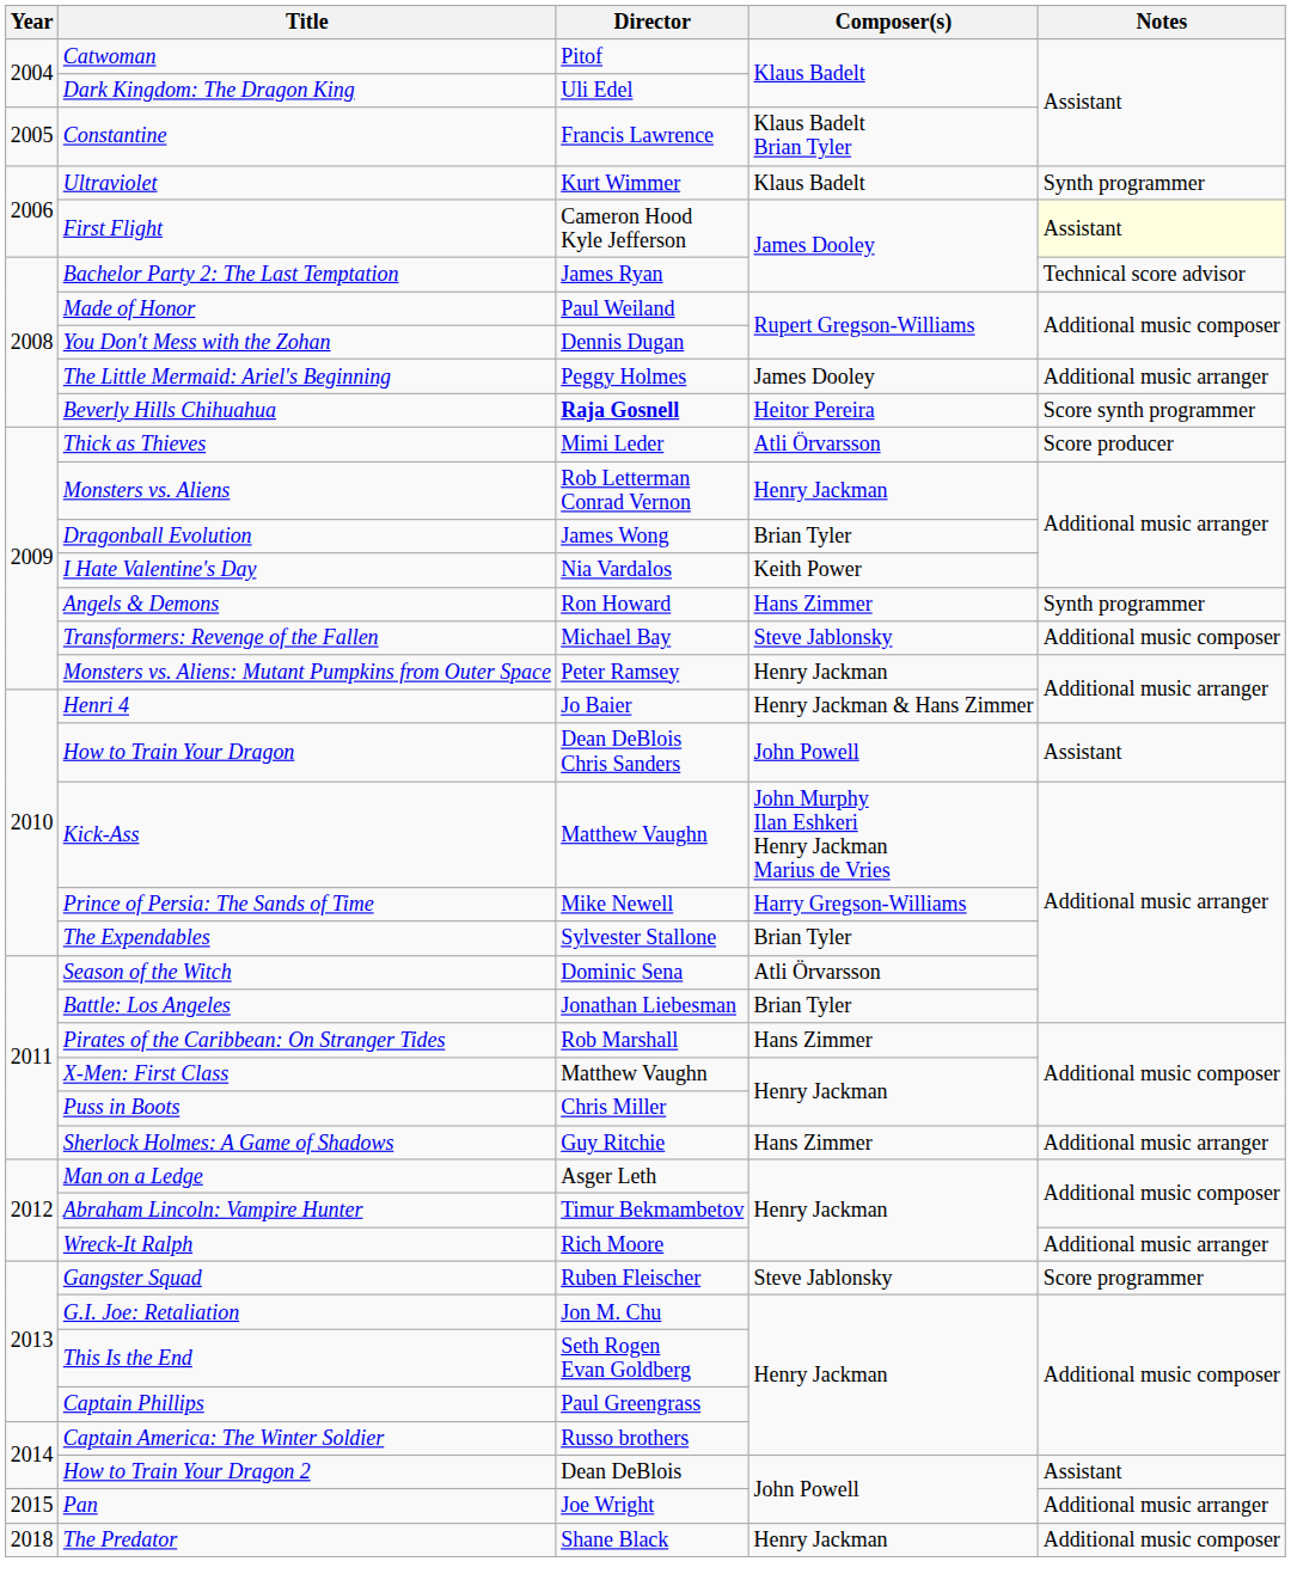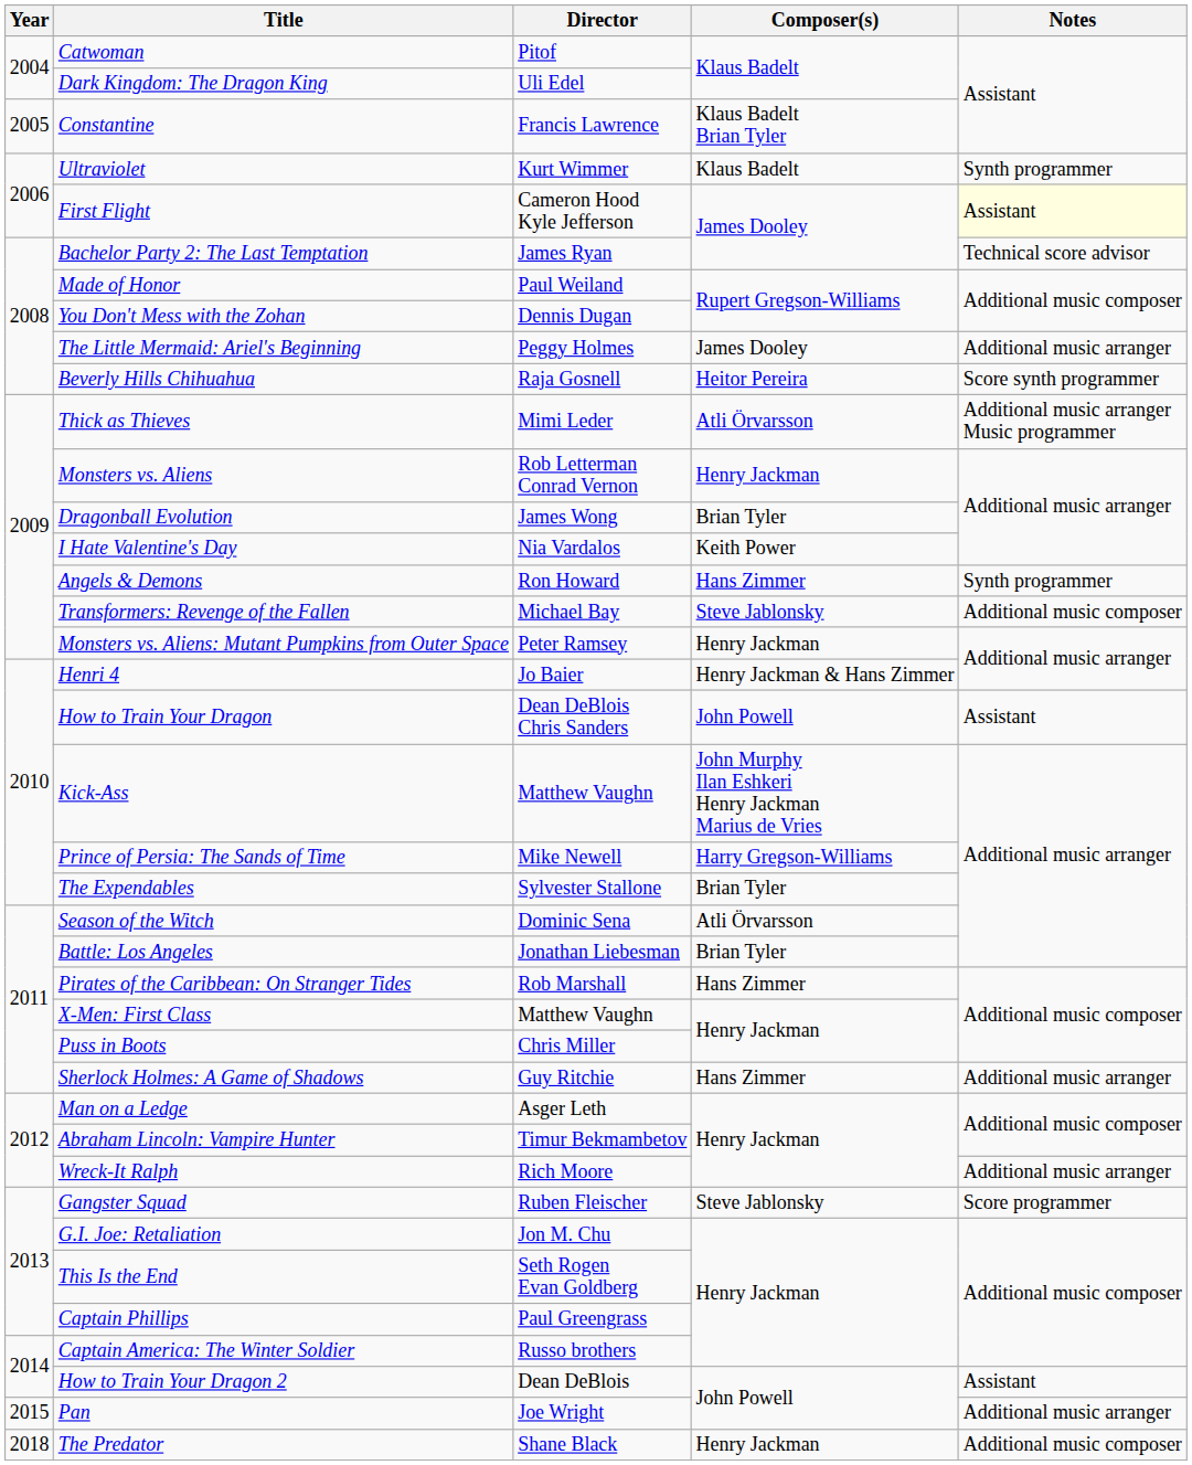 <table class="wikitable sortable">
 <tr>
 <th>Year</th>
 <th>Title</th>
 <th>Director</th>
 <th>Composer(s)</th>
 <th>Notes</th>
 </tr>
 <tr>
 <td rowspan="2">2004</td>
 <td><em><a href='#'>Catwoman</a></em></td>
 <td><a href='#'>Pitof</a></td>
 <td rowspan="2"><a href='#'>Klaus Badelt</a></td>
 <td rowspan="3">Assistant</td>
 </tr>
 <tr>
 <td><em><a href='#'>Dark Kingdom: The Dragon King</a></em></td>
 <td><a href='#'>Uli Edel</a></td>
 </tr>
 <tr>
 <td>2005</td>
 <td><em><a href='#'>Constantine</a></em></td>
 <td><a href='#'>Francis Lawrence</a></td>
 <td>Klaus Badelt<br><a href='#'>Brian Tyler</a></td>
 </tr>
 <tr>
 <td rowspan="2">2006</td>
 <td><em><a href='#'>Ultraviolet</a></em></td>
 <td><a href='#'>Kurt Wimmer</a></td>
 <td>Klaus Badelt</td>
 <td>Synth programmer</td>
 </tr>
 <tr>
 <td><em><a href='#'>First Flight</a></em></td>
 <td>Cameron Hood<br>Kyle Jefferson</td>
 <td rowspan="2"><a href='#'>James Dooley</a></td>
 <td style="background: lightyellow;">Assistant</td>
 </tr>
 <tr>
 <td rowspan="5">2008</td>
 <td><em><a href='#'>Bachelor Party 2: The Last Temptation</a></em></td>
 <td><a href='#'>James Ryan</a></td>
 <td>Technical score advisor</td>
 </tr>
 <tr>
 <td><em><a href='#'>Made of Honor</a></em></td>
 <td><a href='#'>Paul Weiland</a></td>
 <td rowspan="2"><a href='#'>Rupert Gregson-Williams</a></td>
 <td rowspan="2">Additional music composer</td>
 </tr>
 <tr>
 <td><em><a href='#'>You Don't Mess with the Zohan</a></em></td>
 <td><a href='#'>Dennis Dugan</a></td>
 </tr>
 <tr>
 <td><em><a href='#'>The Little Mermaid: Ariel's Beginning</a></em></td>
 <td><a href='#'>Peggy Holmes</a></td>
 <td>James Dooley</td>
 <td>Additional music arranger</td>
 </tr>
 <tr>
 <td><em><a href='#'>Beverly Hills Chihuahua</a></em></td>
-<td><strong><a href='#'>Raja Gosnell</a></strong></td>
+<td><a href='#'>Raja Gosnell</a></td>
 <td><a href='#'>Heitor Pereira</a></td>
 <td>Score synth programmer</td>
 </tr>
 <tr>
 <td rowspan="7">2009</td>
 <td><em><a href='#'>Thick as Thieves</a></em></td>
 <td><a href='#'>Mimi Leder</a></td>
 <td><a href='#'>Atli Örvarsson</a></td>
-<td>Score producer</td>
+<td>Additional music arranger<br>Music programmer</td>
 </tr>
 <tr>
 <td><em><a href='#'>Monsters vs. Aliens</a></em></td>
 <td><a href='#'>Rob Letterman</a><br><a href='#'>Conrad Vernon</a></td>
 <td><a href='#'>Henry Jackman</a></td>
 <td rowspan="3">Additional music arranger</td>
 </tr>
 <tr>
 <td><em><a href='#'>Dragonball Evolution</a></em></td>
 <td><a href='#'>James Wong</a></td>
 <td>Brian Tyler</td>
 </tr>
 <tr>
 <td><em><a href='#'>I Hate Valentine's Day</a></em></td>
 <td><a href='#'>Nia Vardalos</a></td>
 <td>Keith Power</td>
 </tr>
 <tr>
 <td><em><a href='#'>Angels & Demons</a></em></td>
 <td><a href='#'>Ron Howard</a></td>
 <td><a href='#'>Hans Zimmer</a></td>
 <td>Synth programmer</td>
 </tr>
 <tr>
 <td><em><a href='#'>Transformers: Revenge of the Fallen</a></em></td>
 <td><a href='#'>Michael Bay</a></td>
 <td><a href='#'>Steve Jablonsky</a></td>
 <td>Additional music composer</td>
 </tr>
 <tr>
 <td><em><a href='#'>Monsters vs. Aliens: Mutant Pumpkins from Outer Space</a></em></td>
 <td><a href='#'>Peter Ramsey</a></td>
 <td>Henry Jackman</td>
 <td rowspan="2">Additional music arranger</td>
 </tr>
 <tr>
 <td rowspan="5">2010</td>
 <td><em><a href='#'>Henri 4</a></em></td>
 <td><a href='#'>Jo Baier</a></td>
 <td>Henry Jackman & Hans Zimmer</td>
 </tr>
 <tr>
 <td><em><a href='#'>How to Train Your Dragon</a></em></td>
 <td><a href='#'>Dean DeBlois</a><br><a href='#'>Chris Sanders</a></td>
 <td><a href='#'>John Powell</a></td>
 <td>Assistant</td>
 </tr>
 <tr>
 <td><em><a href='#'>Kick-Ass</a></em></td>
 <td><a href='#'>Matthew Vaughn</a></td>
 <td><a href='#'>John Murphy</a><br><a href='#'>Ilan Eshkeri</a><br>Henry Jackman<br><a href='#'>Marius de Vries</a></td>
 <td rowspan="5">Additional music arranger</td>
 </tr>
 <tr>
 <td><em><a href='#'>Prince of Persia: The Sands of Time</a></em></td>
 <td><a href='#'>Mike Newell</a></td>
 <td><a href='#'>Harry Gregson-Williams</a></td>
 </tr>
 <tr>
 <td><em><a href='#'>The Expendables</a></em></td>
 <td><a href='#'>Sylvester Stallone</a></td>
 <td>Brian Tyler</td>
 </tr>
 <tr>
 <td rowspan="6">2011</td>
 <td><em><a href='#'>Season of the Witch</a></em></td>
 <td><a href='#'>Dominic Sena</a></td>
 <td>Atli Örvarsson</td>
 </tr>
 <tr>
 <td><em><a href='#'>Battle: Los Angeles</a></em></td>
 <td><a href='#'>Jonathan Liebesman</a></td>
 <td>Brian Tyler</td>
 </tr>
 <tr>
 <td><em><a href='#'>Pirates of the Caribbean: On Stranger Tides</a></em></td>
 <td><a href='#'>Rob Marshall</a></td>
 <td>Hans Zimmer</td>
 <td rowspan="3">Additional music composer</td>
 </tr>
 <tr>
 <td><em><a href='#'>X-Men: First Class</a></em></td>
 <td>Matthew Vaughn</td>
 <td rowspan="2">Henry Jackman</td>
 </tr>
 <tr>
 <td><em><a href='#'>Puss in Boots</a></em></td>
 <td><a href='#'>Chris Miller</a></td>
 </tr>
 <tr>
 <td><em><a href='#'>Sherlock Holmes: A Game of Shadows</a></em></td>
 <td><a href='#'>Guy Ritchie</a></td>
 <td>Hans Zimmer</td>
 <td>Additional music arranger</td>
 </tr>
 <tr>
 <td rowspan="3">2012</td>
 <td><em><a href='#'>Man on a Ledge</a></em></td>
 <td>Asger Leth</td>
 <td rowspan="3">Henry Jackman</td>
 <td rowspan="2">Additional music composer</td>
 </tr>
 <tr>
 <td><em><a href='#'>Abraham Lincoln: Vampire Hunter</a></em></td>
 <td><a href='#'>Timur Bekmambetov</a></td>
 </tr>
 <tr>
 <td><em><a href='#'>Wreck-It Ralph</a></em></td>
 <td><a href='#'>Rich Moore</a></td>
 <td>Additional music arranger</td>
 </tr>
 <tr>
 <td rowspan="4">2013</td>
 <td><em><a href='#'>Gangster Squad</a></em></td>
 <td><a href='#'>Ruben Fleischer</a></td>
 <td>Steve Jablonsky</td>
 <td>Score programmer</td>
 </tr>
 <tr>
 <td><em><a href='#'>G.I. Joe: Retaliation</a></em></td>
 <td><a href='#'>Jon M. Chu</a></td>
 <td rowspan="4">Henry Jackman</td>
 <td rowspan="4">Additional music composer</td>
 </tr>
 <tr>
 <td><em><a href='#'>This Is the End</a></em></td>
 <td><a href='#'>Seth Rogen</a><br><a href='#'>Evan Goldberg</a></td>
 </tr>
 <tr>
 <td><em><a href='#'>Captain Phillips</a></em></td>
 <td><a href='#'>Paul Greengrass</a></td>
 </tr>
 <tr>
 <td rowspan="2">2014</td>
 <td><em><a href='#'>Captain America: The Winter Soldier</a></em></td>
 <td><a href='#'>Russo brothers</a></td>
 </tr>
 <tr>
 <td><em><a href='#'>How to Train Your Dragon 2</a></em></td>
 <td>Dean DeBlois</td>
 <td rowspan="2">John Powell</td>
 <td>Assistant</td>
 </tr>
 <tr>
 <td>2015</td>
 <td><em><a href='#'>Pan</a></em></td>
 <td><a href='#'>Joe Wright</a></td>
 <td>Additional music arranger</td>
 </tr>
 <tr>
 <td>2018</td>
 <td><em><a href='#'>The Predator</a></em></td>
 <td><a href='#'>Shane Black</a></td>
 <td>Henry Jackman</td>
 <td>Additional music composer</td>
 </tr>
 <tr>
 </tr>
 </table>
